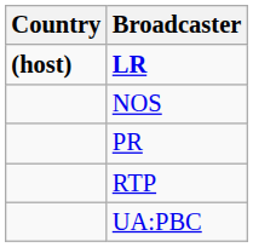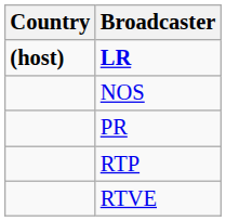 <table class="wikitable">
 <tr>
 <th>Country</th>
 <th>Broadcaster</th>
 </tr>
 <tr>
 <td><strong> (host)</strong></td>
 <td><strong><a href='#'>LR</a></strong></td>
 </tr>
 <tr>
 <td></td>
 <td><a href='#'>NOS</a></td>
 </tr>
 <tr>
 <td></td>
 <td><a href='#'>PR</a></td>
 </tr>
 <tr>
 <td></td>
 <td><a href='#'>RTP</a></td>
 </tr>
 <tr>
 <td></td>
-<td><a href='#'>UA:PBC</a></td>
+<td><a href='#'>RTVE</a></td>
 </tr>
 </table>
